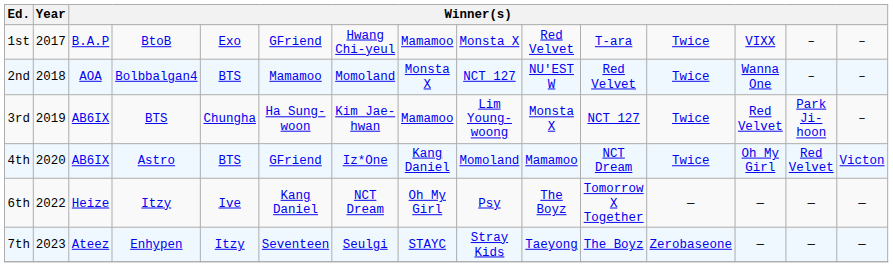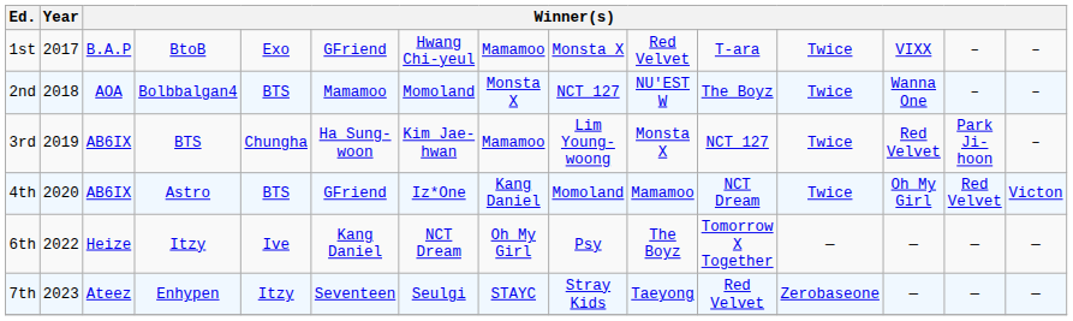 <table class="wikitable" style="text-align: center">
 <tr>
 <th>Ed.</th>
 <th>Year</th>
 <th colspan="13">Winner(s)</th>
 </tr>
 <tr>
 <td>1st</td>
 <td>2017</td>
 <td><a href='#'>B.A.P</a></td>
 <td><a href='#'>BtoB</a></td>
 <td><a href='#'>Exo</a></td>
 <td><a href='#'>GFriend</a></td>
 <td><a href='#'>Hwang Chi-yeul</a></td>
 <td><a href='#'>Mamamoo</a></td>
 <td><a href='#'>Monsta X</a></td>
 <td><a href='#'>Red Velvet</a></td>
 <td><a href='#'>T-ara</a></td>
 <td><a href='#'>Twice</a></td>
 <td><a href='#'>VIXX</a></td>
 <td>–</td>
 <td>–</td>
 </tr>
 <tr style="background:#f0f8ff;">
 <td>2nd</td>
 <td>2018</td>
 <td><a href='#'>AOA</a></td>
 <td><a href='#'>Bolbbalgan4</a></td>
 <td><a href='#'>BTS</a></td>
 <td><a href='#'>Mamamoo</a></td>
 <td><a href='#'>Momoland</a></td>
 <td><a href='#'>Monsta X</a></td>
 <td><a href='#'>NCT 127</a></td>
 <td><a href='#'>NU'EST W</a></td>
-<td><a href='#'>Red Velvet</a></td>
+<td><a href='#'>The Boyz</a></td>
 <td><a href='#'>Twice</a></td>
 <td><a href='#'>Wanna One</a></td>
 <td>–</td>
 <td>–</td>
 </tr>
 <tr>
 <td>3rd</td>
 <td>2019</td>
 <td><a href='#'>AB6IX</a></td>
 <td><a href='#'>BTS</a></td>
 <td><a href='#'>Chungha</a></td>
 <td><a href='#'>Ha Sung-woon</a></td>
 <td><a href='#'>Kim Jae-hwan</a></td>
 <td><a href='#'>Mamamoo</a></td>
 <td><a href='#'>Lim Young-woong</a></td>
 <td><a href='#'>Monsta X</a></td>
 <td><a href='#'>NCT 127</a></td>
 <td><a href='#'>Twice</a></td>
 <td><a href='#'>Red Velvet</a></td>
 <td><a href='#'>Park Ji-hoon</a></td>
 <td>–</td>
 </tr>
 <tr style="background:#f0f8ff;">
 <td>4th</td>
 <td>2020</td>
 <td><a href='#'>AB6IX</a></td>
 <td><a href='#'>Astro</a></td>
 <td><a href='#'>BTS</a></td>
 <td><a href='#'>GFriend</a></td>
 <td><a href='#'>Iz*One</a></td>
 <td><a href='#'>Kang Daniel</a></td>
 <td><a href='#'>Momoland</a></td>
 <td><a href='#'>Mamamoo</a></td>
 <td><a href='#'>NCT Dream</a></td>
 <td><a href='#'>Twice</a></td>
 <td><a href='#'>Oh My Girl</a></td>
 <td><a href='#'>Red Velvet</a></td>
 <td><a href='#'>Victon</a></td>
 </tr>
 <tr>
 <td>6th</td>
 <td>2022</td>
 <td><a href='#'>Heize</a></td>
 <td><a href='#'>Itzy</a></td>
 <td><a href='#'>Ive</a></td>
 <td><a href='#'>Kang Daniel</a></td>
 <td><a href='#'>NCT Dream</a></td>
 <td><a href='#'>Oh My Girl</a></td>
 <td><a href='#'>Psy</a></td>
 <td><a href='#'>The Boyz</a></td>
 <td><a href='#'>Tomorrow X Together</a></td>
 <td>—</td>
 <td>—</td>
 <td>—</td>
 <td>—</td>
 </tr>
 <tr style="background:#f0f8ff;">
 <td>7th</td>
 <td>2023</td>
 <td><a href='#'>Ateez</a></td>
 <td><a href='#'>Enhypen</a></td>
 <td><a href='#'>Itzy</a></td>
 <td><a href='#'>Seventeen</a></td>
 <td><a href='#'>Seulgi</a></td>
 <td><a href='#'>STAYC</a></td>
 <td><a href='#'>Stray Kids</a></td>
 <td><a href='#'>Taeyong</a></td>
-<td><a href='#'>The Boyz</a></td>
+<td><a href='#'>Red Velvet</a></td>
 <td><a href='#'>Zerobaseone</a></td>
 <td>—</td>
 <td>—</td>
 <td>—</td>
 </tr>
 <tr>
 </tr>
 </table>
